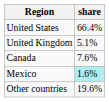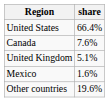 <table class="wikitable floatright">
 <tr>
 <th>Region</th>
 <th>share</th>
 </tr>
 <tr>
 <td>United States</td>
 <td>66.4%</td>
 </tr>
 <tr>
+<td>Canada</td>
+<td>7.6%</td>
+</tr>
+<tr>
 <td>United Kingdom</td>
 <td>5.1%</td>
 </tr>
 <tr>
-<td>Canada</td>
-<td>7.6%</td>
-</tr>
-<tr>
 <td>Mexico</td>
-<td style="background: paleturquoise;">1.6%</td>
+<td>1.6%</td>
 </tr>
 <tr>
 <td>Other countries</td>
 <td>19.6%</td>
 </tr>
 </table>
